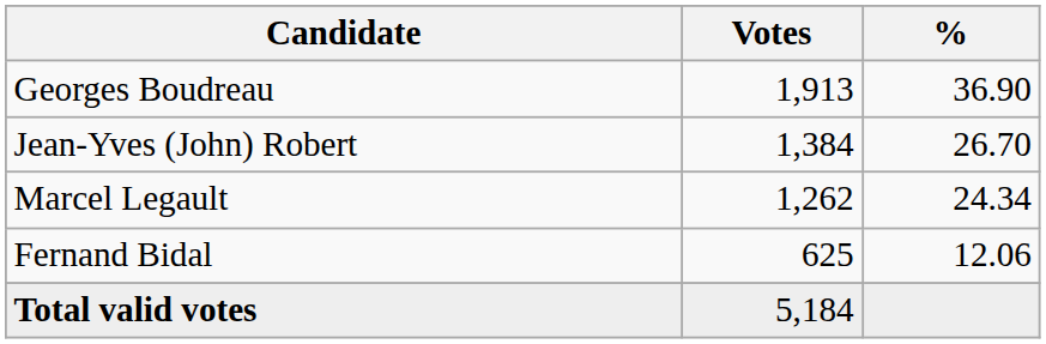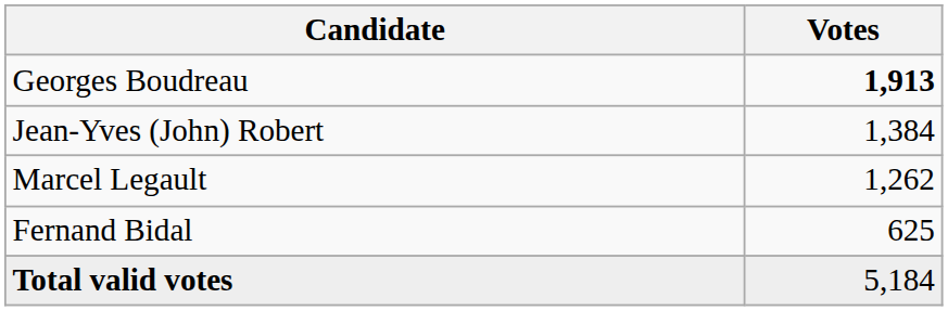 <table style="width:475px;" class="wikitable">
 <tr>
 <th align="center">Candidate</th>
 <th align="center">Votes</th>
-<th align="center">%</th>
 </tr>
 <tr>
 <td align="left">Georges Boudreau</td>
-<td align="right">1,913</td>
-<td align="right">36.90</td>
+<td align="right"><strong>1,913</strong></td>
 </tr>
 <tr>
 <td align="left">Jean-Yves (John) Robert</td>
 <td align="right">1,384</td>
-<td align="right">26.70</td>
 </tr>
 <tr>
 <td align="left">Marcel Legault</td>
 <td align="right">1,262</td>
-<td align="right">24.34</td>
 </tr>
 <tr>
 <td align="left">Fernand Bidal</td>
 <td align="right">625</td>
-<td align="right">12.06</td>
 </tr>
 <tr bgcolor="#EEEEEE">
 <td align="left"><strong>Total valid votes</strong></td>
 <td align="right">5,184</td>
-<td align="right"></td>
 </tr>
 </table>
